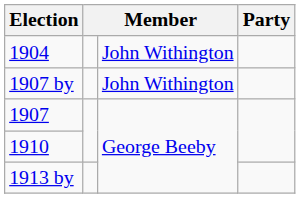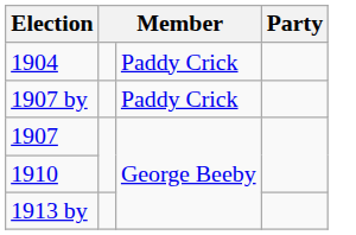 <table class="wikitable">
 <tr>
 <th>Election</th>
 <th colspan="2">Member</th>
 <th>Party</th>
 </tr>
 <tr>
 <td><a href='#'>1904</a></td>
 <td> </td>
-<td><a href='#'>John Withington</a></td>
+<td><a href='#'>Paddy Crick</a></td>
 <td></td>
 </tr>
 <tr>
 <td><a href='#'>1907 by</a></td>
 <td> </td>
-<td><a href='#'>John Withington</a></td>
+<td><a href='#'>Paddy Crick</a></td>
 <td></td>
 </tr>
 <tr>
 <td><a href='#'>1907</a></td>
 <td rowspan="2" > </td>
 <td rowspan="3"><a href='#'>George Beeby</a></td>
 <td rowspan="2"></td>
 </tr>
 <tr>
 <td><a href='#'>1910</a></td>
 </tr>
 <tr>
 <td><a href='#'>1913 by</a></td>
 <td> </td>
 <td></td>
 </tr>
 </table>
